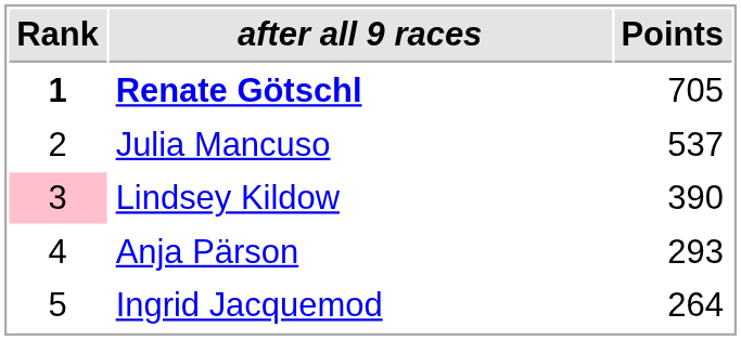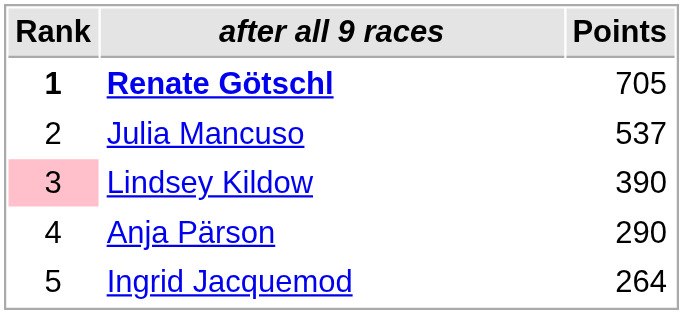 <table cellspacing="1" cellpadding="3" style="border:1px solid #AAAAAA;font-size:86%">
 <tr bgcolor="#E4E4E4">
 <th style="border-bottom:1px solid #AAAAAA" width=10>Rank</th>
 <th style="border-bottom:1px solid #AAAAAA" width=200><em>after all 9 races</em></th>
 <th style="border-bottom:1px solid #AAAAAA" width=20>Points</th>
 </tr>
 <tr>
 <td align="center"><strong>1</strong></td>
 <td> <strong><a href='#'>Renate Götschl</a> </strong></td>
 <td align="right">705</td>
 </tr>
 <tr>
 <td align="center">2</td>
 <td> <a href='#'>Julia Mancuso</a></td>
 <td align="right">537</td>
 </tr>
 <tr>
 <td align="center" style="background: pink;">3</td>
 <td> <a href='#'>Lindsey Kildow</a></td>
 <td align="right">390</td>
 </tr>
 <tr>
 <td align="center">4</td>
 <td> <a href='#'>Anja Pärson</a></td>
-<td align="right">293</td>
+<td align="right">290</td>
 </tr>
 <tr>
 <td align="center">5</td>
 <td> <a href='#'>Ingrid Jacquemod</a></td>
 <td align="right">264</td>
 </tr>
 </table>
